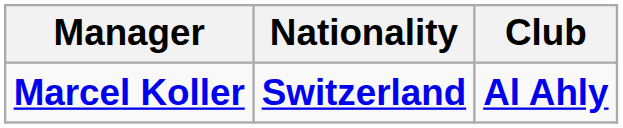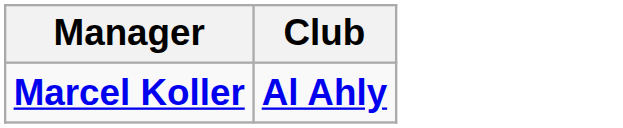 <table class="wikitable">
 <tr>
 <th>Manager</th>
-<th>Nationality</th>
 <th>Club</th>
 </tr>
 <tr>
 <td><strong><a href='#'>Marcel Koller</a></strong></td>
-<td><strong><a href='#'>Switzerland</a></strong></td>
 <td><strong><a href='#'>Al Ahly</a></strong></td>
 </tr>
 </table>
